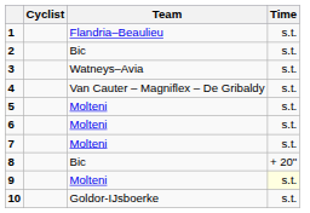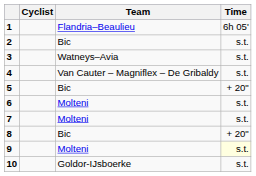 <table class="wikitable">
 <tr style="background:#ccccff;">
 <th></th>
 <th>Cyclist</th>
 <th>Team</th>
 <th>Time</th>
 </tr>
 <tr>
 <td><strong>1</strong></td>
 <td></td>
 <td><a href='#'>Flandria–Beaulieu</a></td>
-<td align=right>s.t.</td>
+<td align=right>6h 05'</td>
 </tr>
 <tr>
 <td><strong>2</strong></td>
 <td></td>
 <td>Bic</td>
 <td align=right>s.t.</td>
 </tr>
 <tr>
 <td><strong>3</strong></td>
 <td></td>
 <td>Watneys–Avia</td>
 <td align=right>s.t.</td>
 </tr>
 <tr>
 <td><strong>4</strong></td>
 <td></td>
 <td>Van Cauter – Magniflex – De Gribaldy</td>
 <td align=right>s.t.</td>
 </tr>
 <tr>
 <td><strong>5</strong></td>
 <td></td>
-<td><a href='#'>Molteni</a></td>
-<td align=right>s.t.</td>
+<td>Bic</td>
+<td align=right>+ 20"</td>
 </tr>
 <tr>
 <td><strong>6</strong></td>
 <td></td>
 <td><a href='#'>Molteni</a></td>
 <td align=right>s.t.</td>
 </tr>
 <tr>
 <td><strong>7</strong></td>
 <td></td>
 <td><a href='#'>Molteni</a></td>
 <td align=right>s.t.</td>
 </tr>
 <tr>
 <td><strong>8</strong></td>
 <td></td>
 <td>Bic</td>
 <td align=right>+ 20"</td>
 </tr>
 <tr>
 <td><strong>9</strong></td>
 <td></td>
 <td><a href='#'>Molteni</a></td>
 <td align=right style="background: lightyellow;">s.t.</td>
 </tr>
 <tr>
 <td><strong>10</strong></td>
 <td></td>
 <td>Goldor-IJsboerke</td>
 <td align=right>s.t.</td>
 </tr>
 </table>
